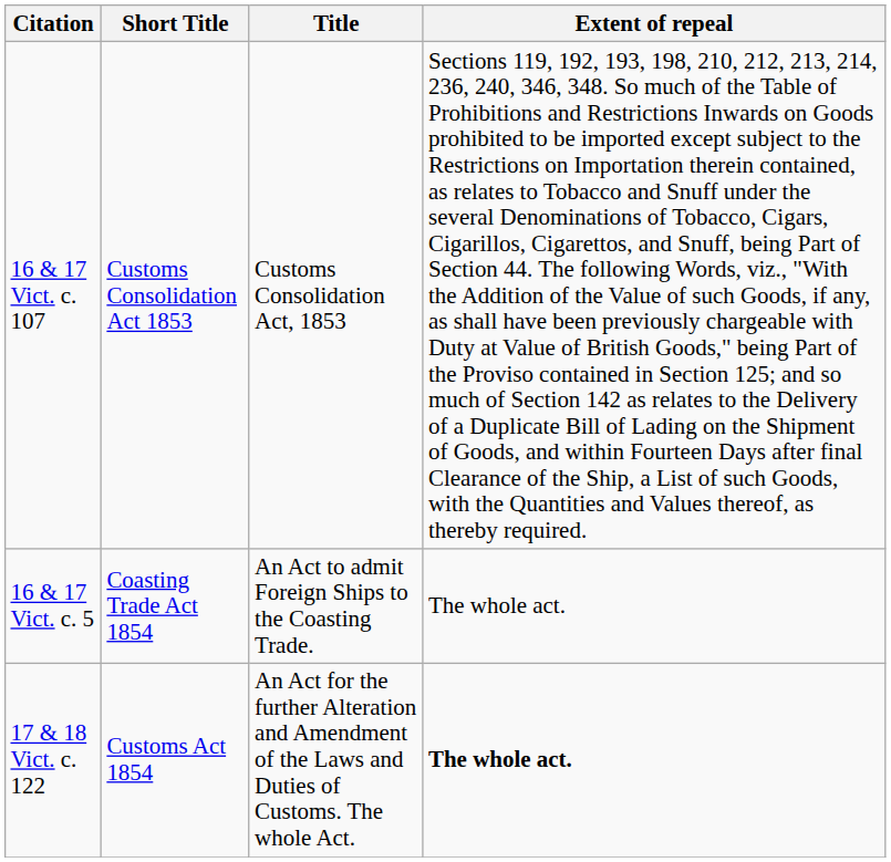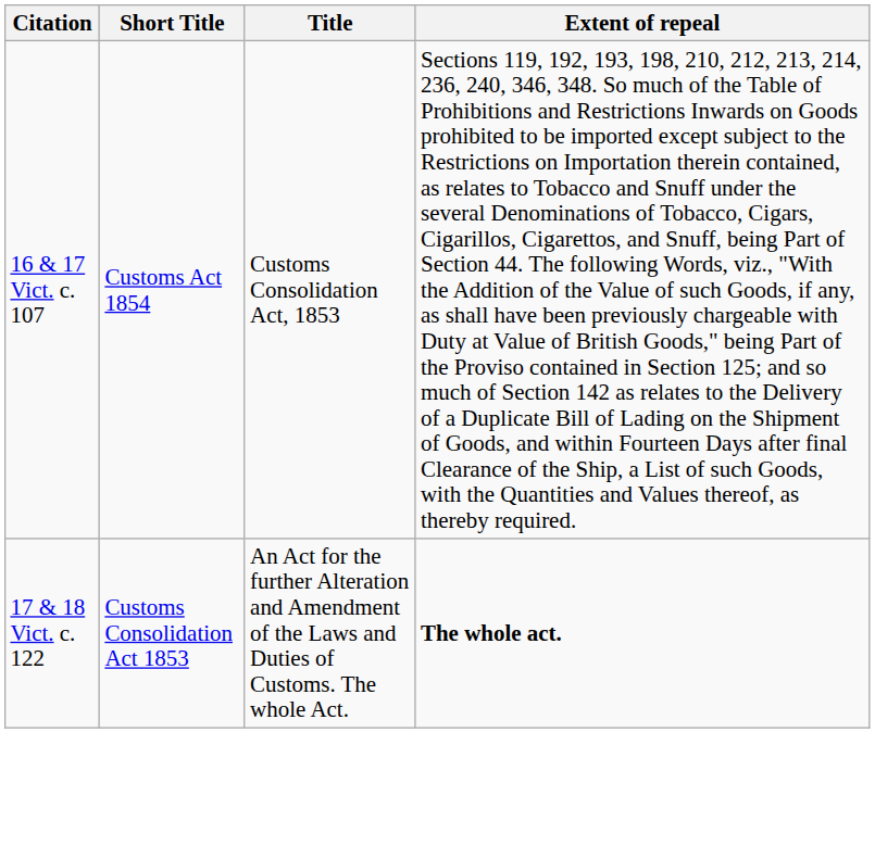 <table class="wikitable">
 <tr>
 <th>Citation</th>
 <th>Short Title</th>
 <th>Title</th>
 <th>Extent of repeal</th>
 </tr>
 <tr>
 <td><a href='#'>16 & 17 Vict.</a> c. 107</td>
-<td><a href='#'>Customs Consolidation Act 1853</a></td>
+<td><a href='#'>Customs Act 1854</a></td>
 <td>Customs Consolidation Act, 1853</td>
 <td>Sections 119, 192, 193, 198, 210, 212, 213, 214, 236, 240, 346, 348. So much of the Table of Prohibitions and Restrictions Inwards on Goods prohibited to be imported except subject to the Restrictions on Importation therein contained, as relates to Tobacco and Snuff under the several Denominations of Tobacco, Cigars, Cigarillos, Cigarettos, and Snuff, being Part of Section 44. The following Words, viz., "With the Addition of the Value of such Goods, if any, as shall have been previously chargeable with Duty at Value of British Goods," being Part of the Proviso contained in Section 125; and so much of Section 142 as relates to the Delivery of a Duplicate Bill of Lading on the Shipment of Goods, and within Fourteen Days after final Clearance of the Ship, a List of such Goods, with the Quantities and Values thereof, as thereby required.</td>
 </tr>
 <tr>
-<td><a href='#'>16 & 17 Vict.</a> c. 5</td>
-<td><a href='#'>Coasting Trade Act 1854</a></td>
-<td>An Act to admit Foreign Ships to the Coasting Trade.</td>
-<td>The whole act.</td>
-</tr>
-<tr>
 <td><a href='#'>17 & 18 Vict.</a> c. 122</td>
-<td><a href='#'>Customs Act 1854</a></td>
+<td><a href='#'>Customs Consolidation Act 1853</a></td>
 <td>An Act for the further Alteration and Amendment of the Laws and Duties of Customs. The whole Act.</td>
 <td><strong>The whole act.</strong></td>
 </tr>
 </table>
